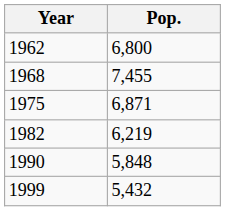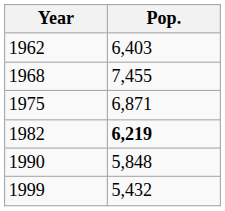 <table class="wikitable" style="width:12em">
 <tr>
 <th>Year</th>
 <th>Pop.</th>
 </tr>
 <tr>
 <td>1962</td>
-<td>6,800</td>
+<td>6,403</td>
 </tr>
 <tr>
 <td>1968</td>
 <td>7,455</td>
 </tr>
 <tr>
 <td>1975</td>
 <td>6,871</td>
 </tr>
 <tr>
 <td>1982</td>
-<td>6,219</td>
+<td><strong>6,219</strong></td>
 </tr>
 <tr>
 <td>1990</td>
 <td>5,848</td>
 </tr>
 <tr>
 <td>1999</td>
 <td>5,432</td>
 </tr>
 </table>
